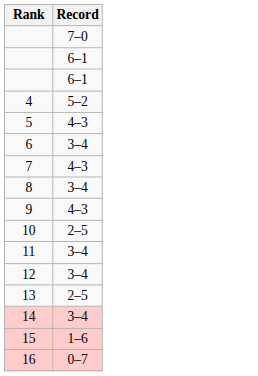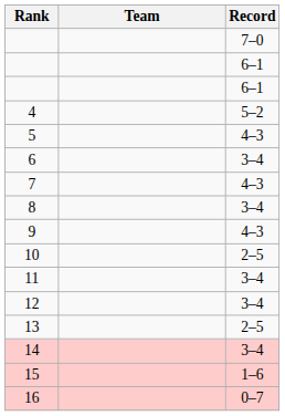 <table class=wikitable style="text-align:center;">
 <tr>
 <th width=50>Rank</th>
+<th width=170>Team</th>
 <th width=50>Record</th>
 </tr>
 <tr>
 <td></td>
+<td align=left></td>
 <td>7–0</td>
 </tr>
 <tr>
 <td></td>
+<td align=left></td>
 <td>6–1</td>
 </tr>
 <tr>
 <td></td>
+<td align=left></td>
 <td>6–1</td>
 </tr>
 <tr>
 <td>4</td>
+<td align=left></td>
 <td>5–2</td>
 </tr>
 <tr>
 <td>5</td>
+<td align=left></td>
 <td>4–3</td>
 </tr>
 <tr>
 <td>6</td>
+<td align=left></td>
 <td>3–4</td>
 </tr>
 <tr>
 <td>7</td>
+<td align=left></td>
 <td>4–3</td>
 </tr>
 <tr>
 <td>8</td>
+<td align=left></td>
 <td>3–4</td>
 </tr>
 <tr>
 <td>9</td>
+<td align=left></td>
 <td>4–3</td>
 </tr>
 <tr>
 <td>10</td>
+<td align=left></td>
 <td>2–5</td>
 </tr>
 <tr>
 <td>11</td>
+<td align=left></td>
 <td>3–4</td>
 </tr>
 <tr>
 <td>12</td>
+<td align=left></td>
 <td>3–4</td>
 </tr>
 <tr>
 <td>13</td>
+<td align=left></td>
 <td>2–5</td>
 </tr>
 <tr bgcolor=#ffcccc>
 <td>14</td>
+<td align=left></td>
 <td>3–4</td>
 </tr>
 <tr bgcolor=#ffcccc>
 <td>15</td>
+<td align=left></td>
 <td>1–6</td>
 </tr>
 <tr bgcolor=#ffcccc>
 <td>16</td>
+<td align=left></td>
 <td>0–7</td>
 </tr>
 </table>
